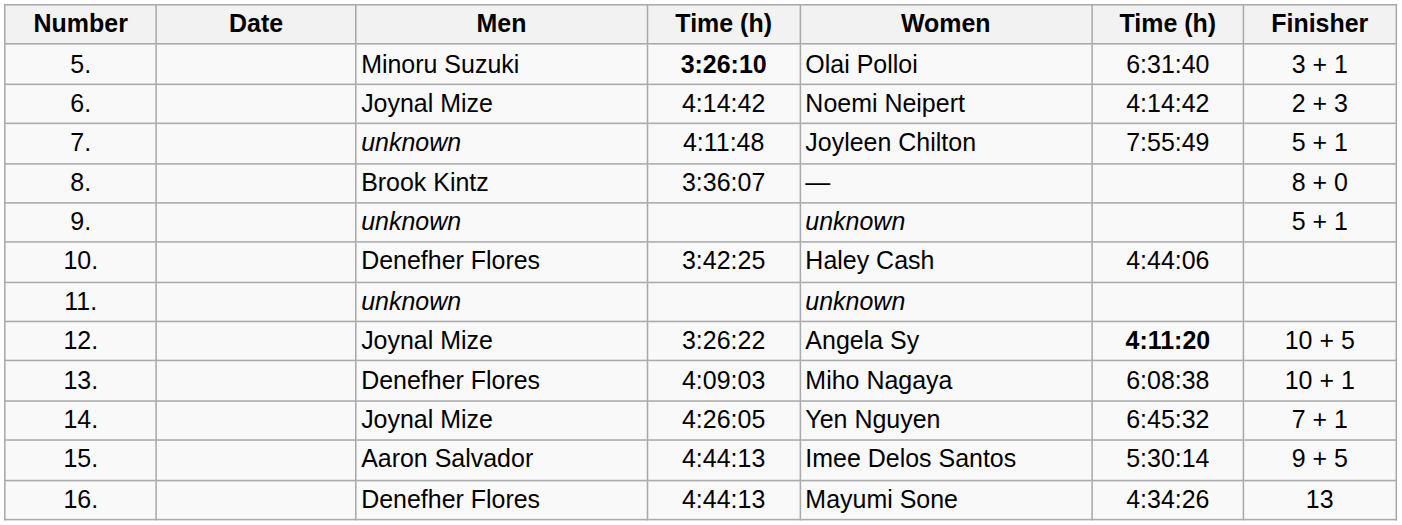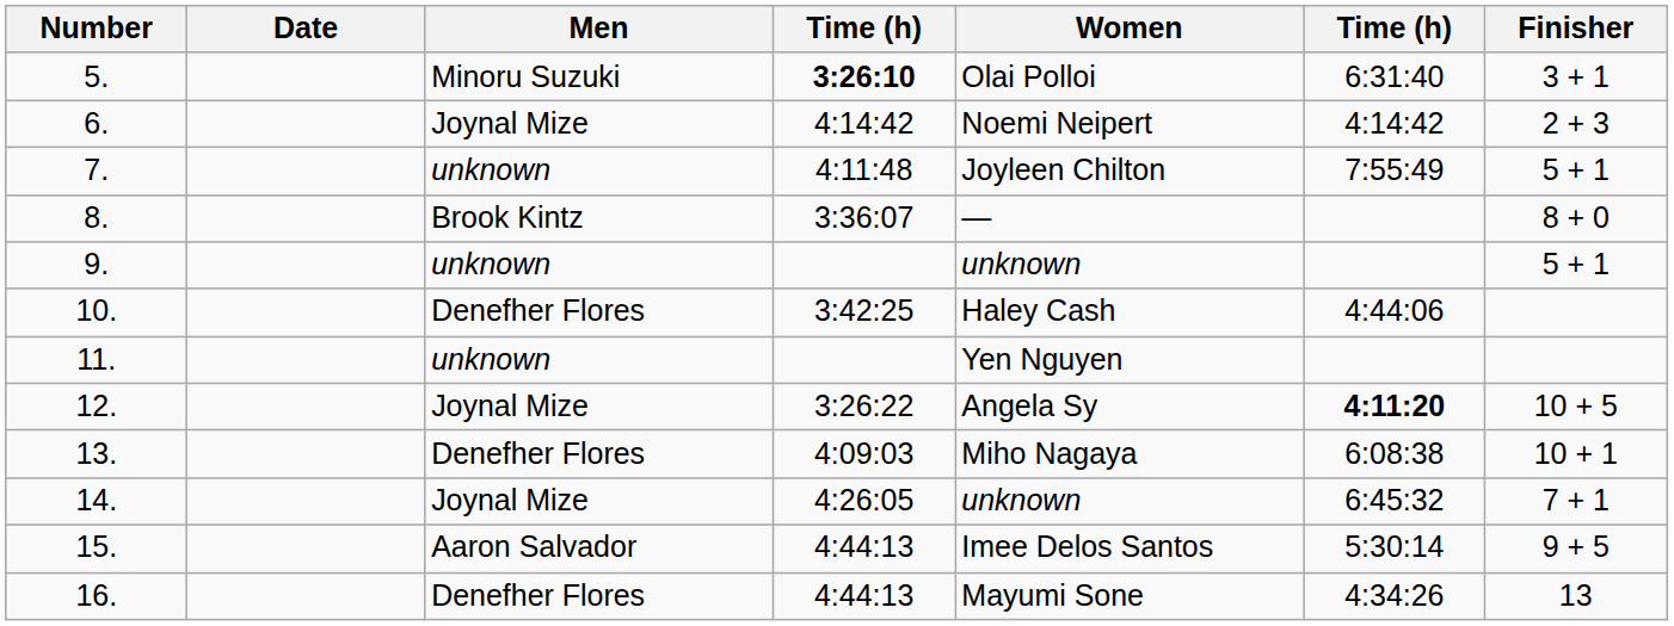 <table class="wikitable" style="text-align:center;">
 <tr>
 <th style="width:90px">Number</th>
 <th style="width:120px">Date</th>
 <th style="width:180px">Men</th>
 <th style="width:90px">Time (h)</th>
 <th style="width:180px">Women</th>
 <th style="width:90px">Time (h)</th>
 <th style="width:90px">Finisher</th>
 </tr>
 <tr>
 <td>5.</td>
 <td></td>
 <td style="text-align:left;">Minoru Suzuki</td>
 <td><strong>3:26:10</strong></td>
 <td style="text-align:left;">Olai Polloi</td>
 <td>6:31:40</td>
 <td>3 + 1</td>
 </tr>
 <tr>
 <td>6.</td>
 <td></td>
 <td style="text-align:left;">Joynal Mize</td>
 <td>4:14:42</td>
 <td style="text-align:left;">Noemi Neipert</td>
 <td>4:14:42</td>
 <td>2 + 3</td>
 </tr>
 <tr>
 <td>7.</td>
 <td></td>
 <td style="text-align:left;"><em>unknown</em></td>
 <td>4:11:48</td>
 <td style="text-align:left;">Joyleen Chilton</td>
 <td>7:55:49</td>
 <td>5 + 1</td>
 </tr>
 <tr>
 <td>8.</td>
 <td></td>
 <td style="text-align:left;">Brook Kintz</td>
 <td>3:36:07</td>
 <td style="text-align:left;">—</td>
 <td></td>
 <td>8 + 0</td>
 </tr>
 <tr>
 <td>9.</td>
 <td></td>
 <td style="text-align:left;"><em>unknown</em></td>
 <td></td>
 <td style="text-align:left;"><em>unknown</em></td>
 <td></td>
 <td>5 + 1</td>
 </tr>
 <tr>
 <td>10.</td>
 <td></td>
 <td style="text-align:left;">Denefher Flores</td>
 <td>3:42:25</td>
 <td style="text-align:left;">Haley Cash</td>
 <td>4:44:06</td>
 <td></td>
 </tr>
 <tr>
 <td>11.</td>
 <td></td>
 <td style="text-align:left;"><em>unknown</em></td>
 <td></td>
-<td style="text-align:left;"><em>unknown</em></td>
+<td style="text-align:left;">Yen Nguyen</td>
 <td></td>
 <td></td>
 </tr>
 <tr>
 <td>12.</td>
 <td></td>
 <td style="text-align:left;">Joynal Mize</td>
 <td>3:26:22</td>
 <td style="text-align:left;">Angela Sy</td>
 <td><strong>4:11:20</strong></td>
 <td>10 + 5</td>
 </tr>
 <tr>
 <td>13.</td>
 <td></td>
 <td style="text-align:left;">Denefher Flores</td>
 <td>4:09:03</td>
 <td style="text-align:left;">Miho Nagaya</td>
 <td>6:08:38</td>
 <td>10 + 1</td>
 </tr>
 <tr>
 <td>14.</td>
 <td></td>
 <td style="text-align:left;">Joynal Mize</td>
 <td>4:26:05</td>
-<td style="text-align:left;">Yen Nguyen</td>
+<td style="text-align:left;"><em>unknown</em></td>
 <td>6:45:32</td>
 <td>7 + 1</td>
 </tr>
 <tr>
 <td>15.</td>
 <td></td>
 <td style="text-align:left;">Aaron Salvador</td>
 <td>4:44:13</td>
 <td style="text-align:left;">Imee Delos Santos</td>
 <td>5:30:14</td>
 <td>9 + 5</td>
 </tr>
 <tr>
 <td>16.</td>
 <td></td>
 <td style="text-align:left;">Denefher Flores</td>
 <td>4:44:13</td>
 <td style="text-align:left;">Mayumi Sone</td>
 <td>4:34:26</td>
 <td>13</td>
 </tr>
 </table>
